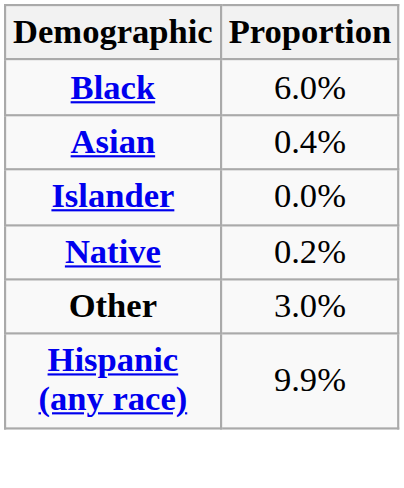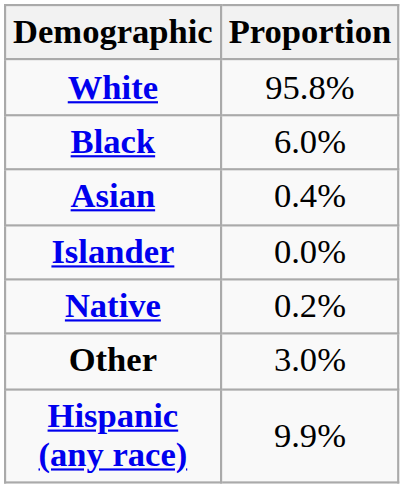 <table class="wikitable floatright" style="text-align: center">
 <tr>
 <th>Demographic</th>
 <th>Proportion</th>
+</tr>
+<tr>
+<td><strong><a href='#'>White</a></strong></td>
+<td>95.8%</td>
 </tr>
 <tr>
 <td><strong><a href='#'>Black</a></strong></td>
 <td>6.0%</td>
 </tr>
 <tr>
 <td><strong><a href='#'>Asian</a></strong></td>
 <td>0.4%</td>
 </tr>
 <tr>
 <td><strong><a href='#'>Islander</a></strong></td>
 <td>0.0%</td>
 </tr>
 <tr>
 <td><strong><a href='#'>Native</a></strong></td>
 <td>0.2%</td>
 </tr>
 <tr>
 <td><strong>Other</strong></td>
 <td>3.0%</td>
 </tr>
 <tr>
 <td><strong><a href='#'>Hispanic<br>(any race)</a></strong></td>
 <td>9.9%</td>
 </tr>
 </table>
